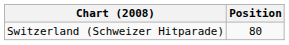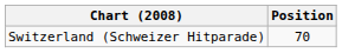 <table class="wikitable">
 <tr>
 <th>Chart (2008)</th>
 <th>Position</th>
 </tr>
 <tr>
 <td>Switzerland (Schweizer Hitparade)</td>
-<td align="center">80</td>
+<td align="center">70</td>
 </tr>
 </table>
